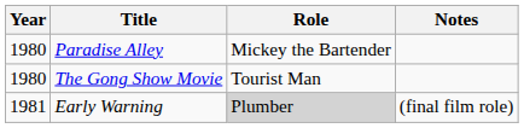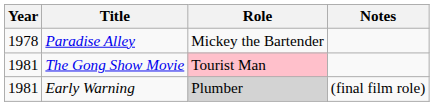 <table class="wikitable">
 <tr>
 <th>Year</th>
 <th>Title</th>
 <th>Role</th>
 <th>Notes</th>
 </tr>
 <tr>
-<td>1980</td>
+<td>1978</td>
 <td><em><a href='#'>Paradise Alley</a></em></td>
 <td>Mickey the Bartender</td>
 <td></td>
 </tr>
 <tr>
-<td>1980</td>
+<td>1981</td>
 <td><em><a href='#'>The Gong Show Movie</a></em></td>
-<td>Tourist Man</td>
+<td style="background: pink;">Tourist Man</td>
 <td></td>
 </tr>
 <tr>
 <td>1981</td>
 <td><em>Early Warning</em></td>
 <td style="background: lightgrey;">Plumber</td>
 <td>(final film role)</td>
 </tr>
 </table>
